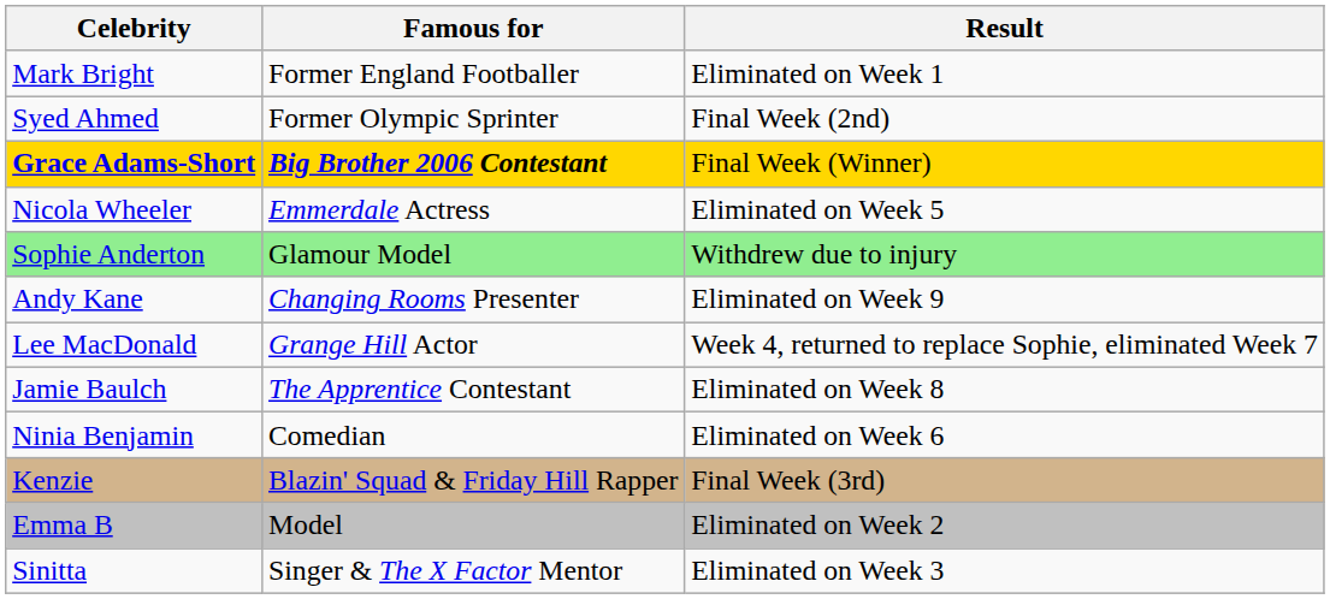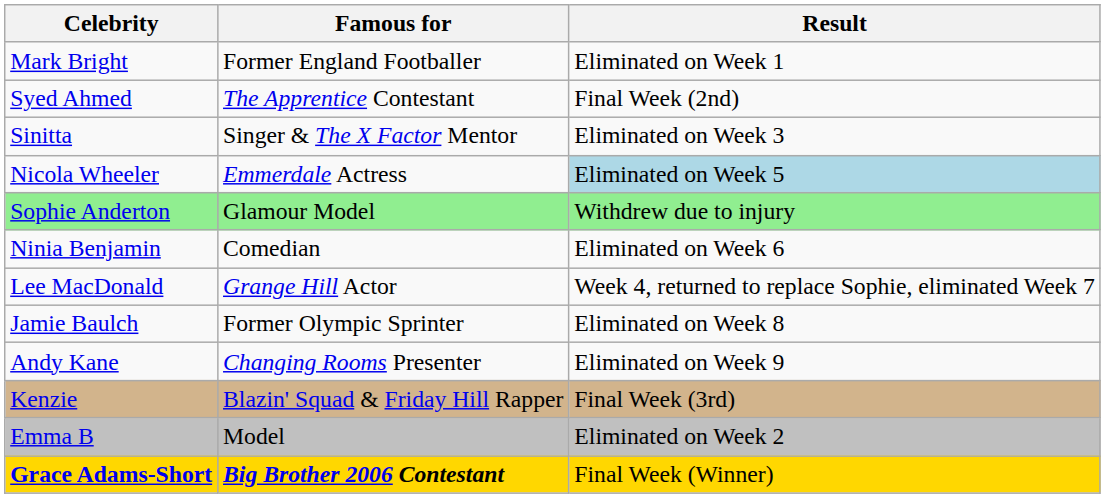 <table class="wikitable">
 <tr>
 <th>Celebrity</th>
 <th>Famous for</th>
 <th>Result</th>
 </tr>
 <tr>
 <td><a href='#'>Mark Bright</a></td>
 <td>Former England Footballer</td>
 <td>Eliminated on Week 1</td>
 </tr>
 <tr>
 <td><a href='#'>Syed Ahmed</a></td>
-<td>Former Olympic Sprinter</td>
+<td><em><a href='#'>The Apprentice</a></em> Contestant</td>
 <td>Final Week (2nd)</td>
 </tr>
-<tr style="background:gold;">
-<td><strong><a href='#'>Grace Adams-Short</a></strong></td>
-<td><strong><em><a href='#'>Big Brother 2006</a><em> Contestant<strong></td>
-<td></strong>Final Week (Winner)<strong></td>
+<tr>
+<td><a href='#'>Sinitta</a></td>
+<td>Singer & <em><a href='#'>The X Factor</a></em> Mentor</td>
+<td>Eliminated on Week 3</td>
 </tr>
 <tr>
 <td><a href='#'>Nicola Wheeler</a></td>
 <td><em><a href='#'>Emmerdale</a></em> Actress</td>
-<td>Eliminated on Week 5</td>
+<td style="background: lightblue;">Eliminated on Week 5</td>
 </tr>
 <tr style="background:lightgreen;">
 <td><a href='#'>Sophie Anderton</a></td>
 <td>Glamour Model</td>
 <td>Withdrew due to injury</td>
 </tr>
 <tr>
-<td><a href='#'>Andy Kane</a></td>
-<td><em><a href='#'>Changing Rooms</a></em> Presenter</td>
-<td>Eliminated on Week 9</td>
+<td><a href='#'>Ninia Benjamin</a></td>
+<td>Comedian</td>
+<td>Eliminated on Week 6</td>
 </tr>
 <tr>
 <td><a href='#'>Lee MacDonald</a></td>
 <td><em><a href='#'>Grange Hill</a></em> Actor</td>
 <td>Week 4, returned to replace Sophie, eliminated Week 7</td>
 </tr>
 <tr>
 <td><a href='#'>Jamie Baulch</a></td>
-<td><em><a href='#'>The Apprentice</a></em> Contestant</td>
+<td>Former Olympic Sprinter</td>
 <td>Eliminated on Week 8</td>
 </tr>
 <tr>
-<td><a href='#'>Ninia Benjamin</a></td>
-<td>Comedian</td>
-<td>Eliminated on Week 6</td>
+<td><a href='#'>Andy Kane</a></td>
+<td><em><a href='#'>Changing Rooms</a></em> Presenter</td>
+<td>Eliminated on Week 9</td>
 </tr>
 <tr style="background:tan;">
 <td><a href='#'>Kenzie</a></td>
 <td><a href='#'>Blazin' Squad</a> & <a href='#'>Friday Hill</a> Rapper</td>
 <td>Final Week (3rd)</td>
 </tr>
 <tr style="background:silver;">
 <td><a href='#'>Emma B</a></td>
 <td>Model</td>
 <td>Eliminated on Week 2</td>
 </tr>
-<tr>
-<td><a href='#'>Sinitta</a></td>
-<td>Singer & <em><a href='#'>The X Factor</a></em> Mentor</td>
-<td>Eliminated on Week 3</td>
+<tr style="background:gold;">
+<td><strong><a href='#'>Grace Adams-Short</a></strong></td>
+<td><strong><em><a href='#'>Big Brother 2006</a><em> Contestant<strong></td>
+<td></strong>Final Week (Winner)<strong></td>
 </tr>
 </table>
